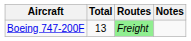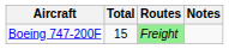 <table class="wikitable" style="margin:0.5em auto">
 <tr>
 <th>Aircraft</th>
 <th>Total</th>
 <th>Routes</th>
 <th>Notes</th>
 </tr>
 <tr>
 <td><a href='#'>Boeing 747-200F</a></td>
-<td align="center">13</td>
+<td align="center">15</td>
 <td style="background: lightgreen;"><em>Freight</em></td>
 <td></td>
 </tr>
 </table>
